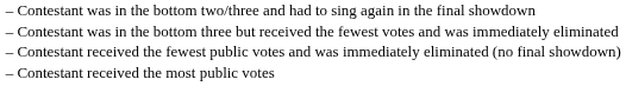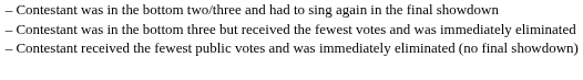 <table>
 <tr>
 <td> –</td>
 <td>Contestant was in the bottom two/three and had to sing again in the final showdown</td>
 </tr>
 <tr>
 <td> –</td>
 <td>Contestant was in the bottom three but received the fewest votes and was immediately eliminated</td>
 </tr>
 <tr>
 <td> –</td>
 <td>Contestant received the fewest public votes and was immediately eliminated (no final showdown)</td>
 </tr>
-<tr>
-<td> –</td>
-<td>Contestant received the most public votes</td>
-</tr>
 </table>
